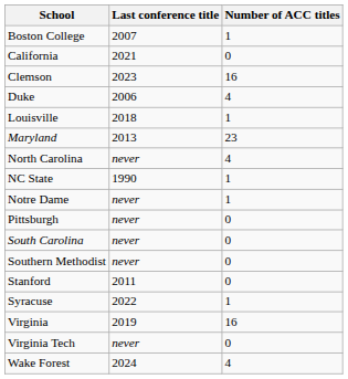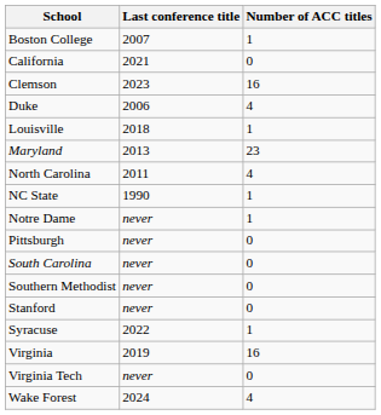 <table class="wikitable sortable" style="font-size:90%" align="center">
 <tr>
 <th>School</th>
 <th>Last conference title</th>
 <th>Number of ACC titles</th>
 </tr>
 <tr>
 <td>Boston College</td>
 <td>2007</td>
 <td>1</td>
 </tr>
 <tr>
 <td>California</td>
 <td>2021</td>
 <td>0</td>
 </tr>
 <tr>
 <td>Clemson</td>
 <td>2023</td>
 <td>16</td>
 </tr>
 <tr>
 <td>Duke</td>
 <td>2006</td>
 <td>4</td>
 </tr>
 <tr>
 <td>Louisville</td>
 <td>2018</td>
 <td>1</td>
 </tr>
 <tr>
 <td><em>Maryland</em></td>
 <td>2013</td>
 <td>23</td>
 </tr>
 <tr>
 <td>North Carolina</td>
-<td><em>never</em></td>
+<td>2011</td>
 <td>4</td>
 </tr>
 <tr>
 <td>NC State</td>
 <td>1990</td>
 <td>1</td>
 </tr>
 <tr>
 <td>Notre Dame</td>
 <td><em>never</em></td>
 <td>1</td>
 </tr>
 <tr>
 <td>Pittsburgh</td>
 <td><em>never</em></td>
 <td>0</td>
 </tr>
 <tr>
 <td><em>South Carolina</em></td>
 <td><em>never</em></td>
 <td>0</td>
 </tr>
 <tr>
 <td>Southern Methodist</td>
 <td><em>never</em></td>
 <td>0</td>
 </tr>
 <tr>
 <td>Stanford</td>
-<td>2011</td>
+<td><em>never</em></td>
 <td>0</td>
 </tr>
 <tr>
 <td>Syracuse</td>
 <td>2022</td>
 <td>1</td>
 </tr>
 <tr>
 <td>Virginia</td>
 <td>2019</td>
 <td>16</td>
 </tr>
 <tr>
 <td>Virginia Tech</td>
 <td><em>never</em></td>
 <td>0</td>
 </tr>
 <tr>
 <td>Wake Forest</td>
 <td>2024</td>
 <td>4</td>
 </tr>
 </table>
